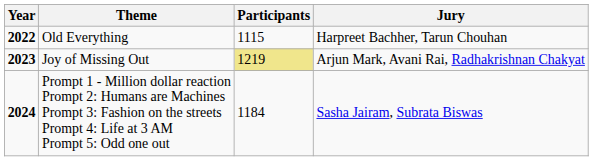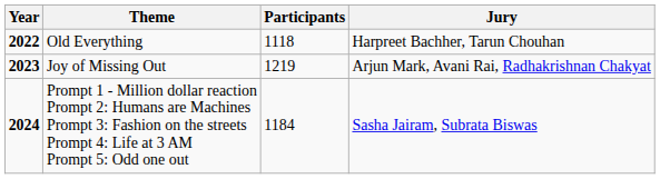 <table class="wikitable">
 <tr>
 <th>Year</th>
 <th>Theme</th>
 <th>Participants</th>
 <th>Jury</th>
 </tr>
 <tr>
 <td><strong>2022</strong></td>
 <td>Old Everything</td>
-<td>1115</td>
+<td>1118</td>
 <td>Harpreet Bachher, Tarun Chouhan</td>
 </tr>
 <tr>
 <td><strong>2023</strong></td>
 <td>Joy of Missing Out</td>
-<td style="background: khaki;">1219</td>
+<td>1219</td>
 <td>Arjun Mark, Avani Rai, <a href='#'>Radhakrishnan Chakyat</a></td>
 </tr>
 <tr>
 <td><strong>2024</strong></td>
 <td>Prompt 1 - Million dollar reaction<br>Prompt 2: Humans are Machines<br>Prompt 3: Fashion on the streets<br>Prompt 4: Life at 3 AM<br>Prompt 5: Odd one out</td>
 <td>1184</td>
 <td><a href='#'>Sasha Jairam</a>, <a href='#'>Subrata Biswas</a></td>
 </tr>
 </table>
